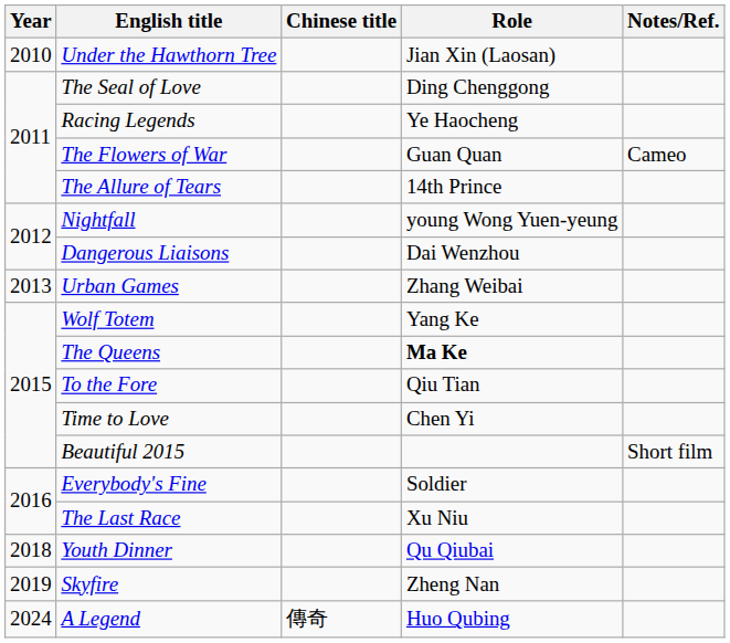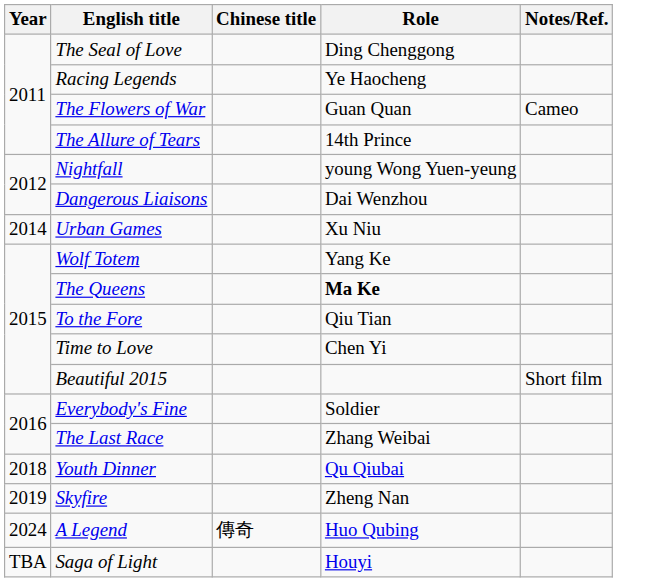 <table class="wikitable">
 <tr>
 <th>Year</th>
 <th>English title</th>
 <th>Chinese title</th>
 <th>Role</th>
 <th>Notes/Ref.</th>
-</tr>
-<tr>
-<td>2010</td>
-<td><em><a href='#'>Under the Hawthorn Tree</a></em></td>
-<td></td>
-<td>Jian Xin (Laosan)</td>
-<td></td>
 </tr>
 <tr>
 <td rowspan=4>2011</td>
 <td><em>The Seal of Love</em></td>
 <td></td>
 <td>Ding Chenggong</td>
 <td></td>
 </tr>
 <tr>
 <td><em>Racing Legends</em></td>
 <td></td>
 <td>Ye Haocheng</td>
 <td></td>
 </tr>
 <tr>
 <td><em><a href='#'>The Flowers of War</a></em></td>
 <td></td>
 <td>Guan Quan</td>
 <td>Cameo</td>
 </tr>
 <tr>
 <td><em><a href='#'>The Allure of Tears</a></em></td>
 <td></td>
 <td>14th Prince</td>
 <td></td>
 </tr>
 <tr>
 <td rowspan=2>2012</td>
 <td><em><a href='#'>Nightfall</a></em></td>
 <td></td>
 <td>young Wong Yuen-yeung</td>
 <td></td>
 </tr>
 <tr>
 <td><em><a href='#'>Dangerous Liaisons</a></em></td>
 <td></td>
 <td>Dai Wenzhou</td>
 <td></td>
 </tr>
 <tr>
-<td>2013</td>
+<td>2014</td>
 <td><em><a href='#'>Urban Games</a></em></td>
 <td></td>
-<td>Zhang Weibai</td>
+<td>Xu Niu</td>
 <td></td>
 </tr>
 <tr>
 <td rowspan=5>2015</td>
 <td><em><a href='#'>Wolf Totem</a></em></td>
 <td></td>
 <td>Yang Ke</td>
 <td></td>
 </tr>
 <tr>
 <td><em><a href='#'>The Queens</a></em></td>
 <td></td>
 <td><strong>Ma Ke</strong></td>
 <td></td>
 </tr>
 <tr>
 <td><em><a href='#'>To the Fore</a></em></td>
 <td></td>
 <td>Qiu Tian</td>
 <td></td>
 </tr>
 <tr>
 <td><em>Time to Love</em></td>
 <td></td>
 <td>Chen Yi</td>
 <td></td>
 </tr>
 <tr>
 <td><em>Beautiful 2015</em></td>
 <td></td>
 <td></td>
 <td>Short film</td>
 </tr>
 <tr>
 <td rowspan=2>2016</td>
 <td><em><a href='#'>Everybody's Fine</a></em></td>
 <td></td>
 <td>Soldier</td>
 <td></td>
 </tr>
 <tr>
 <td><em><a href='#'>The Last Race</a></em></td>
 <td></td>
-<td>Xu Niu</td>
+<td>Zhang Weibai</td>
 <td></td>
 </tr>
 <tr>
 <td>2018</td>
 <td><em><a href='#'>Youth Dinner</a></em></td>
 <td></td>
 <td><a href='#'>Qu Qiubai</a></td>
 <td></td>
 </tr>
 <tr>
 <td>2019</td>
 <td><em><a href='#'>Skyfire</a></em></td>
 <td></td>
 <td>Zheng Nan</td>
 <td></td>
 </tr>
 <tr>
 <td>2024</td>
 <td><em><a href='#'>A Legend</a></em></td>
 <td>傳奇</td>
 <td><a href='#'>Huo Qubing</a></td>
 <td></td>
 </tr>
+<tr>
+<td>TBA</td>
+<td><em>Saga of Light</em></td>
+<td></td>
+<td><a href='#'>Houyi</a></td>
+<td></td>
+</tr>
 </table>
